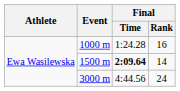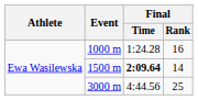 <table class="wikitable" style="font-size:90%">
 <tr>
 <th rowspan=2>Athlete</th>
 <th rowspan=2>Event</th>
 <th colspan=2>Final</th>
 </tr>
 <tr style="font-size:95%">
 <th>Time</th>
 <th>Rank</th>
 </tr>
 <tr align=center>
 <td align=left rowspan=3><a href='#'>Ewa Wasilewska</a></td>
 <td align=left><a href='#'>1000 m</a></td>
 <td>1:24.28</td>
 <td>16</td>
 </tr>
 <tr align=center>
 <td align=left><a href='#'>1500 m</a></td>
 <td><strong>2:09.64</strong></td>
 <td>14</td>
 </tr>
 <tr align=center>
 <td align=left><a href='#'>3000 m</a></td>
 <td>4:44.56</td>
-<td>24</td>
+<td>25</td>
 </tr>
 </table>
